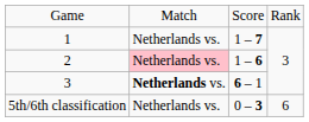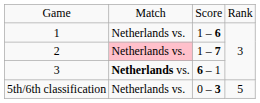 <table class="wikitable">
 <tr>
 <td style="text-align:center;">Game</td>
 <td style="text-align:center;">Match</td>
 <td style="text-align:center;">Score</td>
 <td style="text-align:center;">Rank</td>
 </tr>
 <tr>
 <td style="text-align:center;">1</td>
 <td>Netherlands vs. <strong></strong></td>
-<td style="text-align:center;">1 – <strong>7</strong></td>
+<td style="text-align:center;">1 – <strong>6</strong></td>
 <td rowspan="3" style="text-align:center;">3</td>
 </tr>
 <tr>
 <td style="text-align:center;">2</td>
 <td style="background: pink;">Netherlands vs. <strong></strong></td>
-<td style="text-align:center;">1 – <strong>6</strong></td>
+<td style="text-align:center;">1 – <strong>7</strong></td>
 </tr>
 <tr>
 <td style="text-align:center;">3</td>
 <td><strong>Netherlands</strong> vs. </td>
 <td style="text-align:center;"><strong>6</strong> – 1</td>
 </tr>
 <tr>
 <td style="text-align:center;">5th/6th classification</td>
 <td>Netherlands vs. <strong></strong></td>
 <td style="text-align:center;">0 – <strong>3</strong></td>
-<td style="text-align:center;">6</td>
+<td style="text-align:center;">5</td>
 </tr>
 </table>
